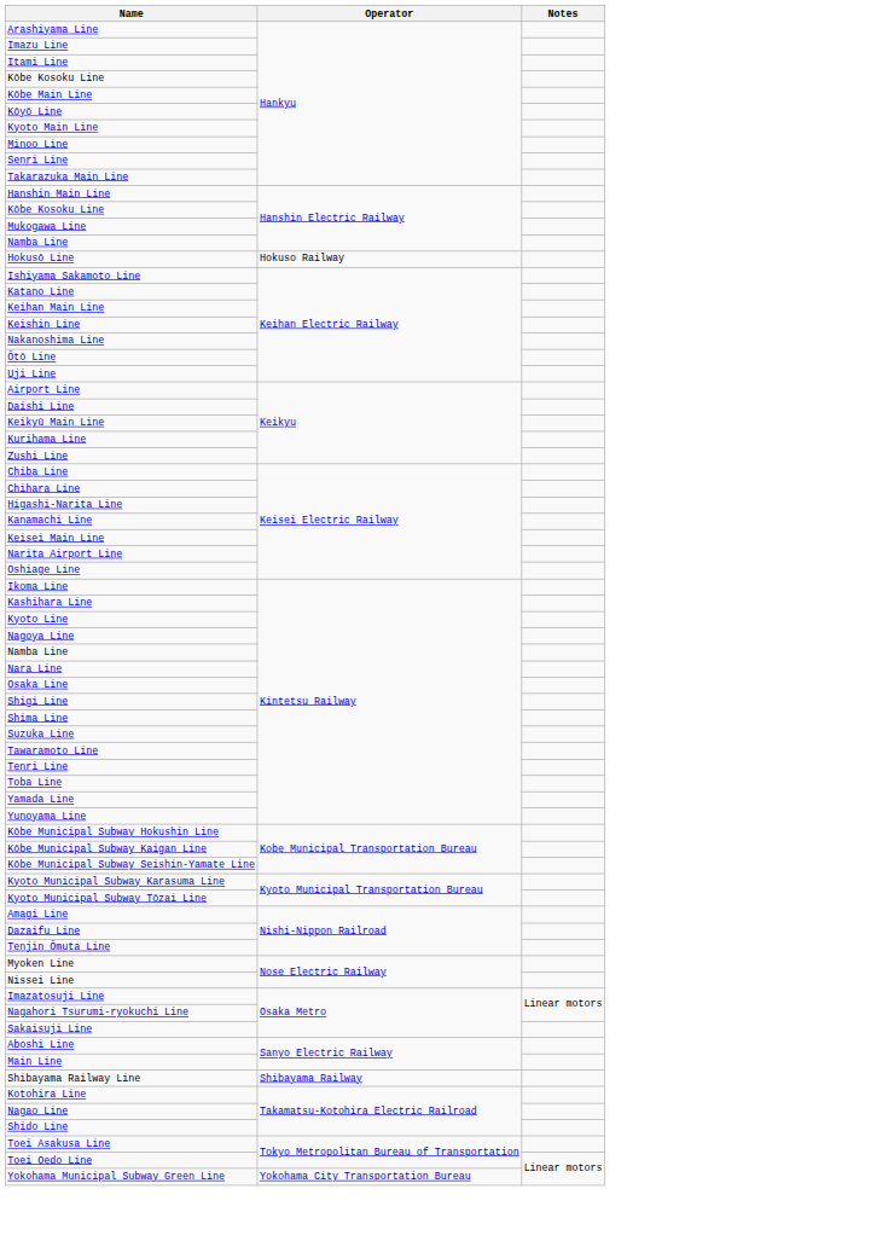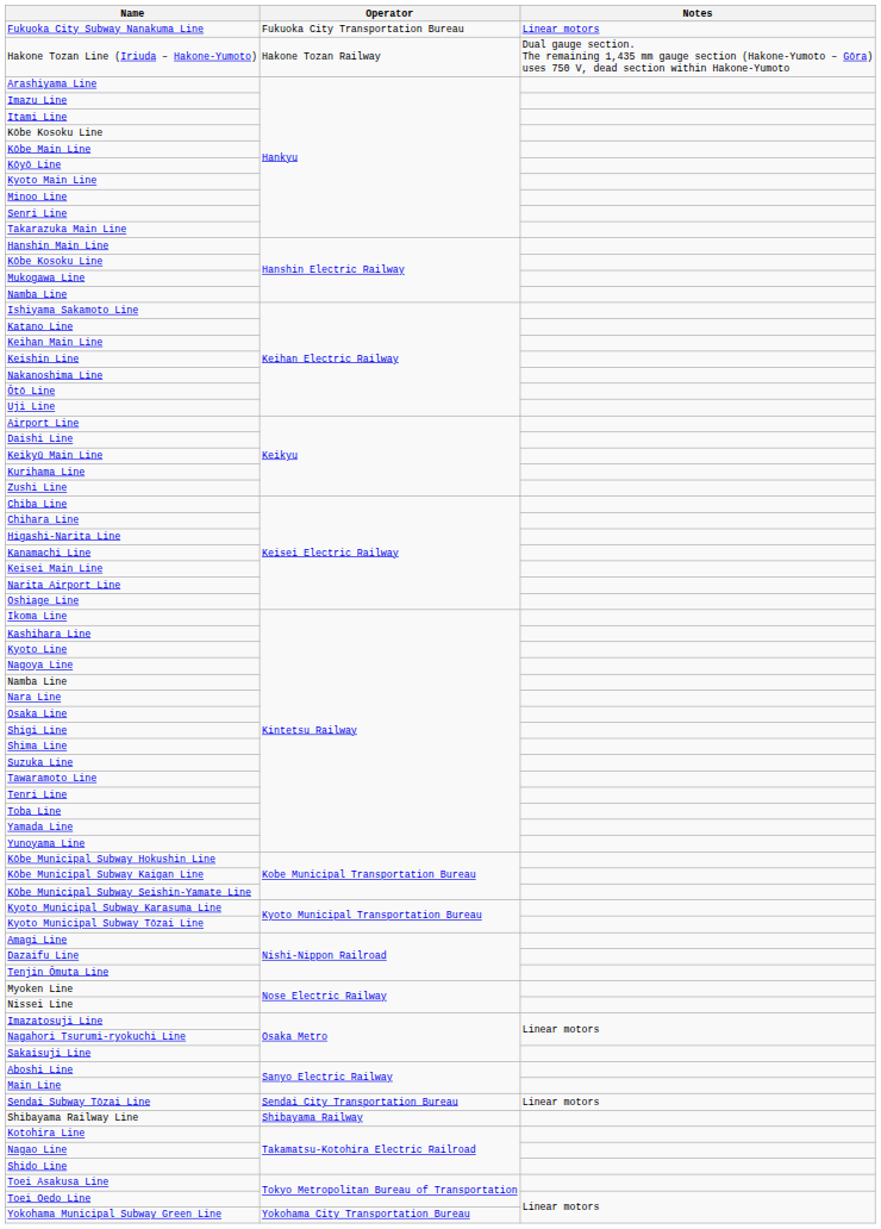 <table class="wikitable">
 <tr>
 <th>Name</th>
 <th>Operator</th>
 <th>Notes</th>
+</tr>
+<tr>
+<td><a href='#'>Fukuoka City Subway Nanakuma Line</a></td>
+<td>Fukuoka City Transportation Bureau</td>
+<td><a href='#'>Linear motors</a></td>
+</tr>
+<tr>
+<td>Hakone Tozan Line (<a href='#'>Iriuda</a> – <a href='#'>Hakone-Yumoto</a>)</td>
+<td>Hakone Tozan Railway</td>
+<td>Dual gauge section.<br>The remaining 1,435 mm gauge section (Hakone-Yumoto – <a href='#'>Gōra</a>)<br>uses 750 V, dead section within Hakone-Yumoto</td>
 </tr>
 <tr>
 <td><a href='#'>Arashiyama Line</a></td>
 <td rowspan="10"><a href='#'>Hankyu</a></td>
 <td></td>
 </tr>
 <tr>
 <td><a href='#'>Imazu Line</a></td>
 <td></td>
 </tr>
 <tr>
 <td><a href='#'>Itami Line</a></td>
 <td></td>
 </tr>
 <tr>
 <td>Kōbe Kosoku Line</td>
 <td></td>
 </tr>
 <tr>
 <td><a href='#'>Kōbe Main Line</a></td>
 <td></td>
 </tr>
 <tr>
 <td><a href='#'>Kōyō Line</a></td>
 <td></td>
 </tr>
 <tr>
 <td><a href='#'>Kyoto Main Line</a></td>
 <td></td>
 </tr>
 <tr>
 <td><a href='#'>Minoo Line</a></td>
 <td></td>
 </tr>
 <tr>
 <td><a href='#'>Senri Line</a></td>
 <td></td>
 </tr>
 <tr>
 <td><a href='#'>Takarazuka Main Line</a></td>
 <td></td>
 </tr>
 <tr>
 <td><a href='#'>Hanshin Main Line</a></td>
 <td rowspan="4"><a href='#'>Hanshin Electric Railway</a></td>
 <td></td>
 </tr>
 <tr>
 <td><a href='#'>Kōbe Kosoku Line</a></td>
 <td></td>
 </tr>
 <tr>
 <td><a href='#'>Mukogawa Line</a></td>
 <td></td>
 </tr>
 <tr>
 <td><a href='#'>Namba Line</a></td>
-<td></td>
-</tr>
-<tr>
-<td><a href='#'>Hokusō Line</a></td>
-<td>Hokuso Railway</td>
 <td></td>
 </tr>
 <tr>
 <td><a href='#'>Ishiyama Sakamoto Line</a></td>
 <td rowspan="7"><a href='#'>Keihan Electric Railway</a></td>
 <td></td>
 </tr>
 <tr>
 <td><a href='#'>Katano Line</a></td>
 <td></td>
 </tr>
 <tr>
 <td><a href='#'>Keihan Main Line</a></td>
 <td></td>
 </tr>
 <tr>
 <td><a href='#'>Keishin Line</a></td>
 <td></td>
 </tr>
 <tr>
 <td><a href='#'>Nakanoshima Line</a></td>
 <td></td>
 </tr>
 <tr>
 <td><a href='#'>Ōtō Line</a></td>
 <td></td>
 </tr>
 <tr>
 <td><a href='#'>Uji Line</a></td>
 <td></td>
 </tr>
 <tr>
 <td><a href='#'>Airport Line</a></td>
 <td rowspan="5"><a href='#'>Keikyu</a></td>
 <td></td>
 </tr>
 <tr>
 <td><a href='#'>Daishi Line</a></td>
 <td></td>
 </tr>
 <tr>
 <td><a href='#'>Keikyū Main Line</a></td>
 <td></td>
 </tr>
 <tr>
 <td><a href='#'>Kurihama Line</a></td>
 <td></td>
 </tr>
 <tr>
 <td><a href='#'>Zushi Line</a></td>
 <td></td>
 </tr>
 <tr>
 <td><a href='#'>Chiba Line</a></td>
 <td rowspan="7"><a href='#'>Keisei Electric Railway</a></td>
 <td></td>
 </tr>
 <tr>
 <td><a href='#'>Chihara Line</a></td>
 <td></td>
 </tr>
 <tr>
 <td><a href='#'>Higashi-Narita Line</a></td>
 <td></td>
 </tr>
 <tr>
 <td><a href='#'>Kanamachi Line</a></td>
 <td></td>
 </tr>
 <tr>
 <td><a href='#'>Keisei Main Line</a></td>
 <td></td>
 </tr>
 <tr>
 <td><a href='#'>Narita Airport Line</a></td>
 <td></td>
 </tr>
 <tr>
 <td><a href='#'>Oshiage Line</a></td>
 <td></td>
 </tr>
 <tr>
 <td><a href='#'>Ikoma Line</a></td>
 <td rowspan="15"><a href='#'>Kintetsu Railway</a></td>
 <td></td>
 </tr>
 <tr>
 <td><a href='#'>Kashihara Line</a></td>
 <td></td>
 </tr>
 <tr>
 <td><a href='#'>Kyoto Line</a></td>
 <td></td>
 </tr>
 <tr>
 <td><a href='#'>Nagoya Line</a></td>
 <td></td>
 </tr>
 <tr>
 <td>Namba Line</td>
 <td></td>
 </tr>
 <tr>
 <td><a href='#'>Nara Line</a></td>
 <td></td>
 </tr>
 <tr>
 <td><a href='#'>Osaka Line</a></td>
 <td></td>
 </tr>
 <tr>
 <td><a href='#'>Shigi Line</a></td>
 <td></td>
 </tr>
 <tr>
 <td><a href='#'>Shima Line</a></td>
 <td></td>
 </tr>
 <tr>
 <td><a href='#'>Suzuka Line</a></td>
 <td></td>
 </tr>
 <tr>
 <td><a href='#'>Tawaramoto Line</a></td>
 <td></td>
 </tr>
 <tr>
 <td><a href='#'>Tenri Line</a></td>
 <td></td>
 </tr>
 <tr>
 <td><a href='#'>Toba Line</a></td>
 <td></td>
 </tr>
 <tr>
 <td><a href='#'>Yamada Line</a></td>
 <td></td>
 </tr>
 <tr>
 <td><a href='#'>Yunoyama Line</a></td>
 <td></td>
 </tr>
 <tr>
 <td><a href='#'>Kōbe Municipal Subway Hokushin Line</a></td>
 <td rowspan="3"><a href='#'>Kobe Municipal Transportation Bureau</a></td>
 <td></td>
 </tr>
 <tr>
 <td><a href='#'>Kōbe Municipal Subway Kaigan Line</a></td>
 <td></td>
 </tr>
 <tr>
 <td><a href='#'>Kōbe Municipal Subway Seishin-Yamate Line</a></td>
 <td></td>
 </tr>
 <tr>
 <td><a href='#'>Kyoto Municipal Subway Karasuma Line</a></td>
 <td rowspan="2"><a href='#'>Kyoto Municipal Transportation Bureau</a></td>
 <td></td>
 </tr>
 <tr>
 <td><a href='#'>Kyoto Municipal Subway Tōzai Line</a></td>
 <td></td>
 </tr>
 <tr>
 <td><a href='#'>Amagi Line</a></td>
 <td rowspan="3"><a href='#'>Nishi-Nippon Railroad</a></td>
 <td></td>
 </tr>
 <tr>
 <td><a href='#'>Dazaifu Line</a></td>
 <td></td>
 </tr>
 <tr>
 <td><a href='#'>Tenjin Ōmuta Line</a></td>
 <td></td>
 </tr>
 <tr>
 <td>Myoken Line</td>
 <td rowspan="2"><a href='#'>Nose Electric Railway</a></td>
 <td></td>
 </tr>
 <tr>
 <td>Nissei Line</td>
 <td></td>
 </tr>
 <tr>
 <td><a href='#'>Imazatosuji Line</a></td>
 <td rowspan="3"><a href='#'>Osaka Metro</a></td>
 <td rowspan="2">Linear motors</td>
 </tr>
 <tr>
 <td><a href='#'>Nagahori Tsurumi-ryokuchi Line</a></td>
 </tr>
 <tr>
 <td><a href='#'>Sakaisuji Line</a></td>
 <td></td>
 </tr>
 <tr>
 <td><a href='#'>Aboshi Line</a></td>
 <td rowspan="2"><a href='#'>Sanyo Electric Railway</a></td>
 <td></td>
 </tr>
 <tr>
 <td><a href='#'>Main Line</a></td>
 <td></td>
 </tr>
 <tr>
+<td><a href='#'>Sendai Subway Tōzai Line</a></td>
+<td><a href='#'>Sendai City Transportation Bureau</a></td>
+<td>Linear motors</td>
+</tr>
+<tr>
 <td>Shibayama Railway Line</td>
 <td><a href='#'>Shibayama Railway</a></td>
 <td></td>
 </tr>
 <tr>
 <td><a href='#'>Kotohira Line</a></td>
 <td rowspan="3"><a href='#'>Takamatsu-Kotohira Electric Railroad</a></td>
 <td></td>
 </tr>
 <tr>
 <td><a href='#'>Nagao Line</a></td>
 <td></td>
 </tr>
 <tr>
 <td><a href='#'>Shido Line</a></td>
 <td></td>
 </tr>
 <tr>
 <td><a href='#'>Toei Asakusa Line</a></td>
 <td rowspan="2"><a href='#'>Tokyo Metropolitan Bureau of Transportation</a></td>
 <td></td>
 </tr>
 <tr>
 <td><a href='#'>Toei Oedo Line</a></td>
 <td rowspan="2">Linear motors</td>
 </tr>
 <tr>
 <td><a href='#'>Yokohama Municipal Subway Green Line</a></td>
 <td><a href='#'>Yokohama City Transportation Bureau</a></td>
 </tr>
 </table>
